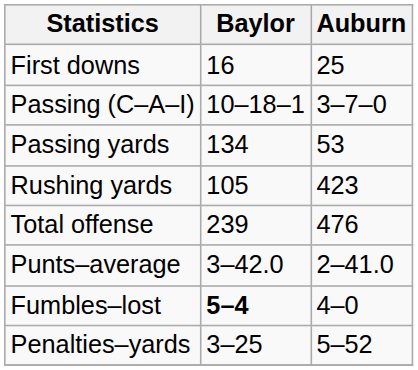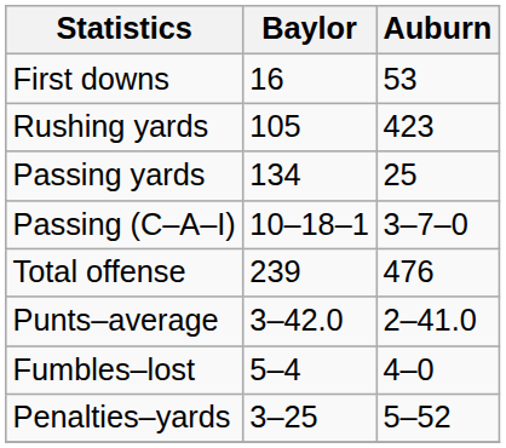 <table class="wikitable">
 <tr>
 <th>Statistics</th>
 <th>Baylor</th>
 <th>Auburn</th>
 </tr>
 <tr>
 <td>First downs</td>
 <td>16</td>
+<td>53</td>
+</tr>
+<tr>
+<td>Rushing yards</td>
+<td>105</td>
+<td>423</td>
+</tr>
+<tr>
+<td>Passing yards</td>
+<td>134</td>
 <td>25</td>
 </tr>
 <tr>
 <td>Passing (C–A–I)</td>
 <td>10–18–1</td>
 <td>3–7–0</td>
-</tr>
-<tr>
-<td>Passing yards</td>
-<td>134</td>
-<td>53</td>
-</tr>
-<tr>
-<td>Rushing yards</td>
-<td>105</td>
-<td>423</td>
 </tr>
 <tr>
 <td>Total offense</td>
 <td>239</td>
 <td>476</td>
 </tr>
 <tr>
 <td>Punts–average</td>
 <td>3–42.0</td>
 <td>2–41.0</td>
 </tr>
 <tr>
 <td>Fumbles–lost</td>
-<td><strong>5–4</strong></td>
+<td>5–4</td>
 <td>4–0</td>
 </tr>
 <tr>
 <td>Penalties–yards</td>
 <td>3–25</td>
 <td>5–52</td>
 </tr>
 <tr>
 </tr>
 </table>
